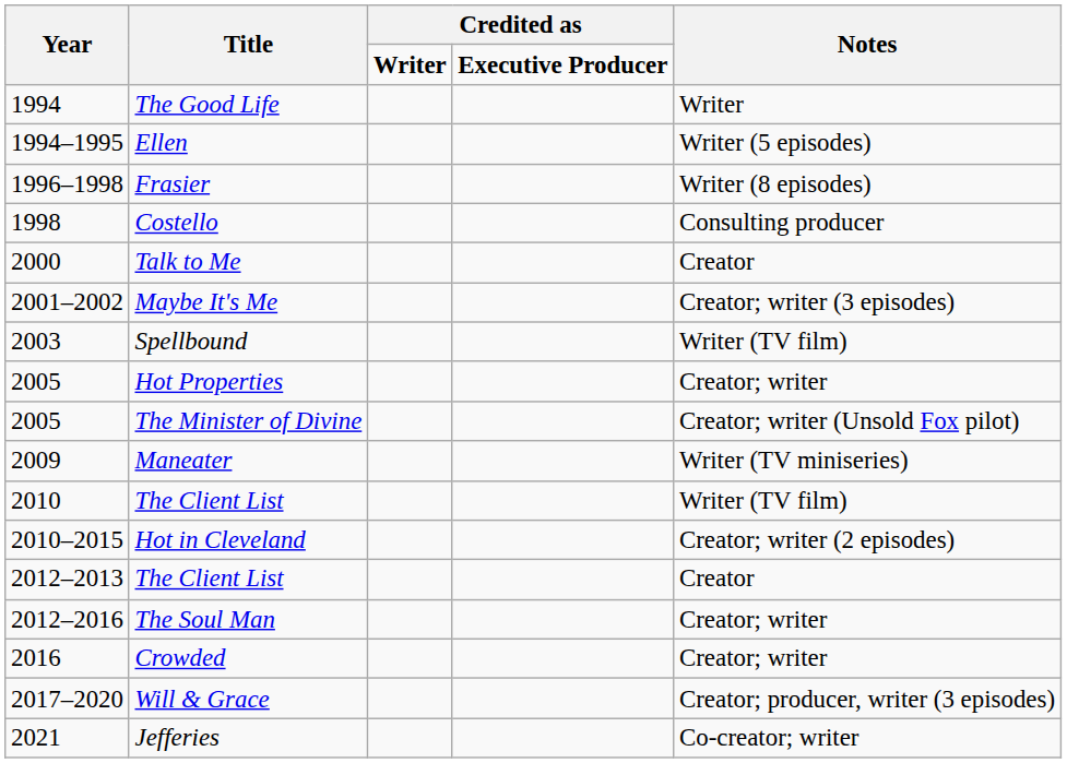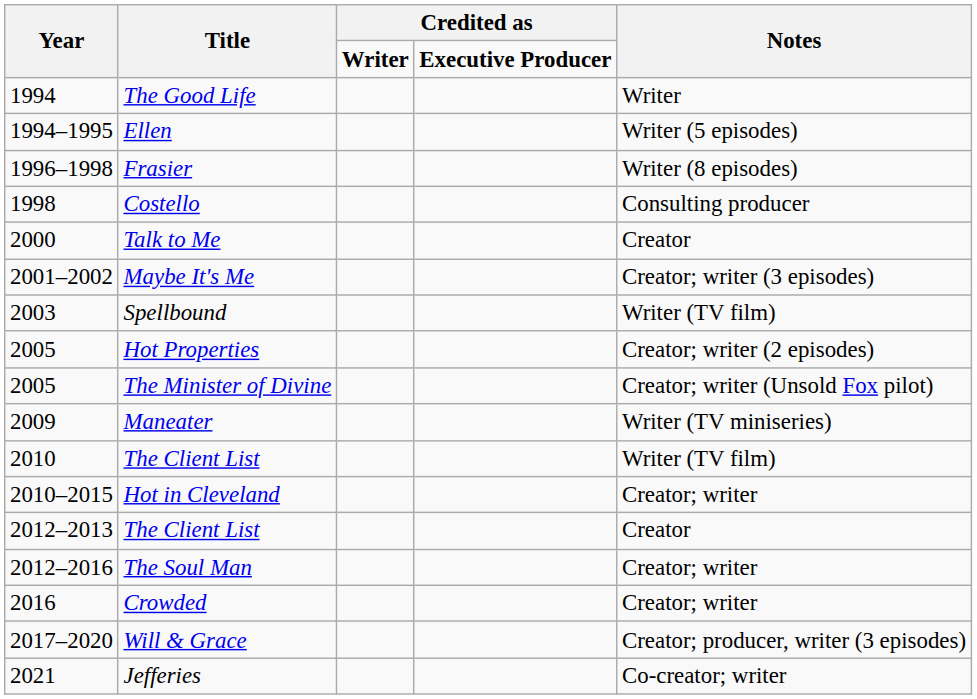 <table class="wikitable">
 <tr>
 <th rowspan="2">Year</th>
 <th rowspan="2">Title</th>
 <th colspan="2">Credited as</th>
 <th rowspan="2">Notes</th>
 </tr>
 <tr>
 <td><strong>Writer</strong></td>
 <td><strong>Executive Producer</strong></td>
 </tr>
 <tr>
 <td>1994</td>
 <td><em><a href='#'>The Good Life</a></em></td>
 <td></td>
 <td></td>
 <td>Writer</td>
 </tr>
 <tr>
 <td>1994–1995</td>
 <td><em><a href='#'>Ellen</a></em></td>
 <td></td>
 <td></td>
 <td>Writer (5 episodes)</td>
 </tr>
 <tr>
 <td>1996–1998</td>
 <td><em><a href='#'>Frasier</a></em></td>
 <td></td>
 <td></td>
 <td>Writer (8 episodes)</td>
 </tr>
 <tr>
 <td>1998</td>
 <td><em><a href='#'>Costello</a></em></td>
 <td></td>
 <td></td>
 <td>Consulting producer</td>
 </tr>
 <tr>
 <td>2000</td>
 <td><em><a href='#'>Talk to Me</a></em></td>
 <td></td>
 <td></td>
 <td>Creator</td>
 </tr>
 <tr>
 <td>2001–2002</td>
 <td><em><a href='#'>Maybe It's Me</a></em></td>
 <td></td>
 <td></td>
 <td>Creator; writer (3 episodes)</td>
 </tr>
 <tr>
 <td>2003</td>
 <td><em>Spellbound</em></td>
 <td></td>
 <td></td>
 <td>Writer (TV film)</td>
 </tr>
 <tr>
 <td>2005</td>
 <td><em><a href='#'>Hot Properties</a></em></td>
 <td></td>
 <td></td>
-<td>Creator; writer</td>
+<td>Creator; writer (2 episodes)</td>
 </tr>
 <tr>
 <td>2005</td>
 <td><em><a href='#'>The Minister of Divine</a></em></td>
 <td></td>
 <td></td>
 <td>Creator; writer (Unsold <a href='#'>Fox</a> pilot)</td>
 </tr>
 <tr>
 <td>2009</td>
 <td><em><a href='#'>Maneater</a></em></td>
 <td></td>
 <td></td>
 <td>Writer (TV miniseries)</td>
 </tr>
 <tr>
 <td>2010</td>
 <td><em><a href='#'>The Client List</a></em></td>
 <td></td>
 <td></td>
 <td>Writer (TV film)</td>
 </tr>
 <tr>
 <td>2010–2015</td>
 <td><em><a href='#'>Hot in Cleveland</a></em></td>
 <td></td>
 <td></td>
-<td>Creator; writer (2 episodes)</td>
+<td>Creator; writer</td>
 </tr>
 <tr>
 <td>2012–2013</td>
 <td><em><a href='#'>The Client List</a></em></td>
 <td></td>
 <td></td>
 <td>Creator</td>
 </tr>
 <tr>
 <td>2012–2016</td>
 <td><em><a href='#'>The Soul Man</a></em></td>
 <td></td>
 <td></td>
 <td>Creator; writer</td>
 </tr>
 <tr>
 <td>2016</td>
 <td><em><a href='#'>Crowded</a></em></td>
 <td></td>
 <td></td>
 <td>Creator; writer</td>
 </tr>
 <tr>
 <td>2017–2020</td>
 <td><em><a href='#'>Will & Grace</a></em></td>
 <td></td>
 <td></td>
 <td>Creator; producer, writer (3 episodes)</td>
 </tr>
 <tr>
 <td>2021</td>
 <td><em>Jefferies</em></td>
 <td></td>
 <td></td>
 <td>Co-creator; writer</td>
 </tr>
 </table>
